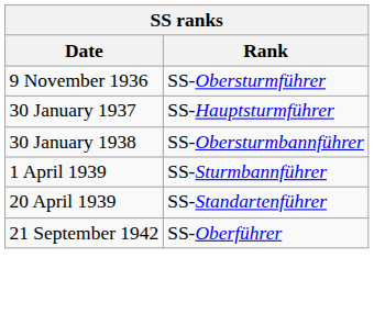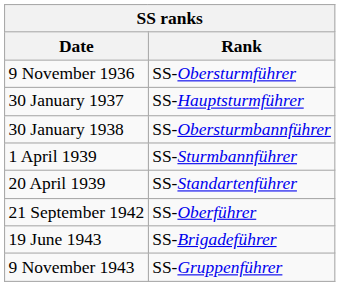 <table class="wikitable float-right">
 <tr>
 <th colspan="2">SS ranks</th>
 </tr>
 <tr>
 <th>Date</th>
 <th>Rank</th>
 </tr>
 <tr>
 <td>9 November 1936</td>
 <td>SS-<em><a href='#'>Obersturmführer</a></em></td>
 </tr>
 <tr>
 <td>30 January 1937</td>
 <td>SS-<em><a href='#'>Hauptsturmführer</a></em></td>
 </tr>
 <tr>
 <td>30 January 1938</td>
 <td>SS-<em><a href='#'>Obersturmbannführer</a></em></td>
 </tr>
 <tr>
 <td>1 April 1939</td>
 <td>SS-<em><a href='#'>Sturmbannführer</a></em></td>
 </tr>
 <tr>
 <td>20 April 1939</td>
 <td>SS-<em><a href='#'>Standartenführer</a></em></td>
 </tr>
 <tr>
 <td>21 September 1942</td>
 <td>SS-<em><a href='#'>Oberführer</a></em></td>
 </tr>
+<tr>
+<td>19 June 1943</td>
+<td>SS-<em><a href='#'>Brigadeführer</a></em></td>
+</tr>
+<tr>
+<td>9 November 1943</td>
+<td>SS-<em><a href='#'>Gruppenführer</a></em></td>
+</tr>
 </table>
